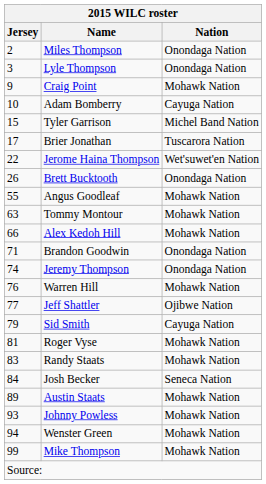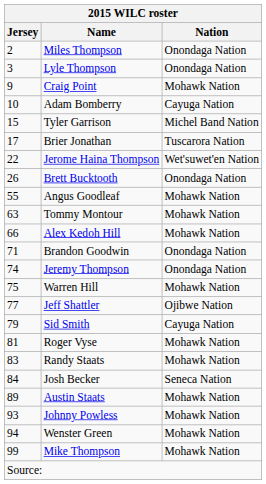 <table class="wikitable collapsible collapsed">
 <tr>
 <th colspan=3>2015 WILC roster</th>
 </tr>
 <tr>
 <th>Jersey</th>
 <th>Name</th>
 <th>Nation</th>
 </tr>
 <tr>
 <td>2</td>
 <td><a href='#'>Miles Thompson</a></td>
 <td>Onondaga Nation</td>
 </tr>
 <tr>
 <td>3</td>
 <td><a href='#'>Lyle Thompson</a></td>
 <td>Onondaga Nation</td>
 </tr>
 <tr>
 <td>9</td>
 <td><a href='#'>Craig Point</a></td>
 <td>Mohawk Nation</td>
 </tr>
 <tr>
 <td>10</td>
 <td>Adam Bomberry</td>
 <td>Cayuga Nation</td>
 </tr>
 <tr>
 <td>15</td>
 <td>Tyler Garrison</td>
 <td>Michel Band Nation</td>
 </tr>
 <tr>
 <td>17</td>
 <td>Brier Jonathan</td>
 <td>Tuscarora Nation</td>
 </tr>
 <tr>
 <td>22</td>
 <td><a href='#'>Jerome Haina Thompson</a></td>
 <td>Wet'suwet'en Nation</td>
 </tr>
 <tr>
 <td>26</td>
 <td><a href='#'>Brett Bucktooth</a></td>
 <td>Onondaga Nation</td>
 </tr>
 <tr>
 <td>55</td>
 <td>Angus Goodleaf</td>
 <td>Mohawk Nation</td>
 </tr>
 <tr>
 <td>63</td>
 <td>Tommy Montour</td>
 <td>Mohawk Nation</td>
 </tr>
 <tr>
 <td>66</td>
 <td><a href='#'>Alex Kedoh Hill</a></td>
 <td>Mohawk Nation</td>
 </tr>
 <tr>
 <td>71</td>
 <td>Brandon Goodwin</td>
 <td>Onondaga Nation</td>
 </tr>
 <tr>
 <td>74</td>
 <td><a href='#'>Jeremy Thompson</a></td>
 <td>Onondaga Nation</td>
 </tr>
 <tr>
-<td>76</td>
+<td>75</td>
 <td>Warren Hill</td>
 <td>Mohawk Nation</td>
 </tr>
 <tr>
 <td>77</td>
 <td><a href='#'>Jeff Shattler</a></td>
 <td>Ojibwe Nation</td>
 </tr>
 <tr>
 <td>79</td>
 <td><a href='#'>Sid Smith</a></td>
 <td>Cayuga Nation</td>
 </tr>
 <tr>
 <td>81</td>
 <td>Roger Vyse</td>
 <td>Mohawk Nation</td>
 </tr>
 <tr>
 <td>83</td>
 <td>Randy Staats</td>
 <td>Mohawk Nation</td>
 </tr>
 <tr>
 <td>84</td>
 <td>Josh Becker</td>
 <td>Seneca Nation</td>
 </tr>
 <tr>
 <td>89</td>
 <td><a href='#'>Austin Staats</a></td>
 <td>Mohawk Nation</td>
 </tr>
 <tr>
 <td>93</td>
 <td><a href='#'>Johnny Powless</a></td>
 <td>Mohawk Nation</td>
 </tr>
 <tr>
 <td>94</td>
 <td>Wenster Green</td>
 <td>Mohawk Nation</td>
 </tr>
 <tr>
 <td>99</td>
 <td><a href='#'>Mike Thompson</a></td>
 <td>Mohawk Nation</td>
 </tr>
 <tr>
 <td colspan=3>Source:</td>
 </tr>
 </table>
